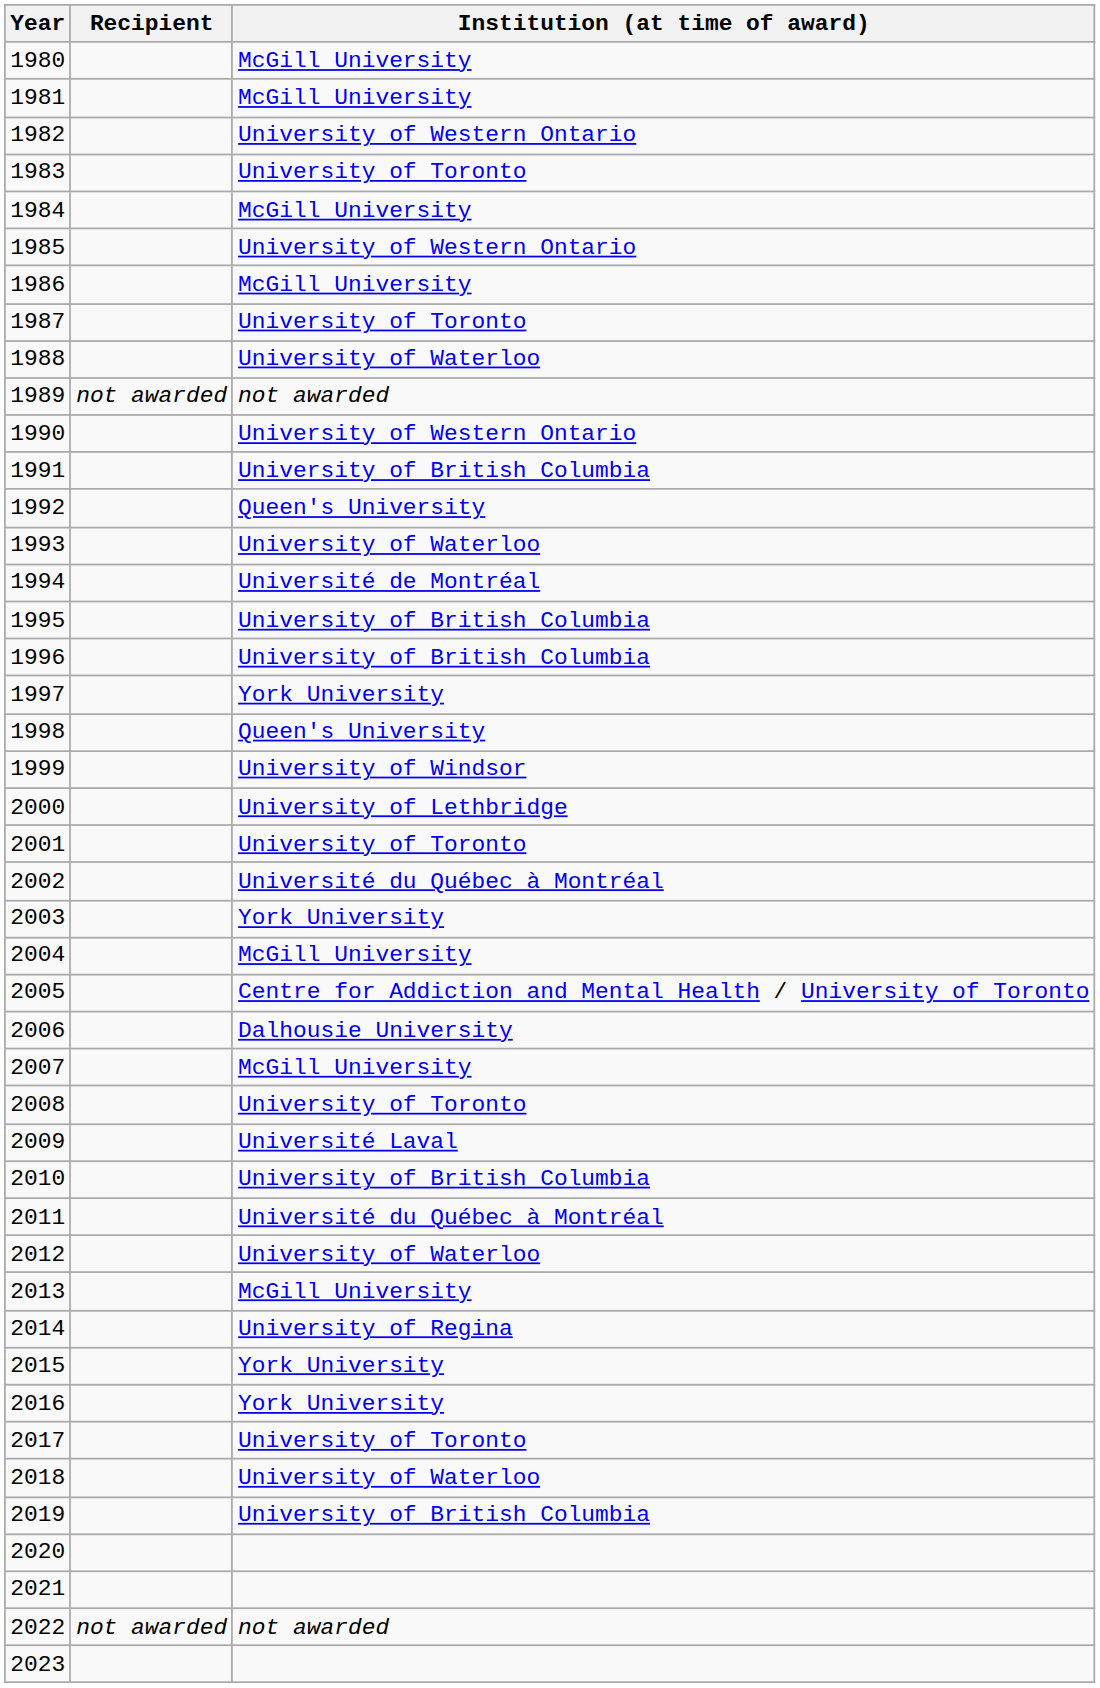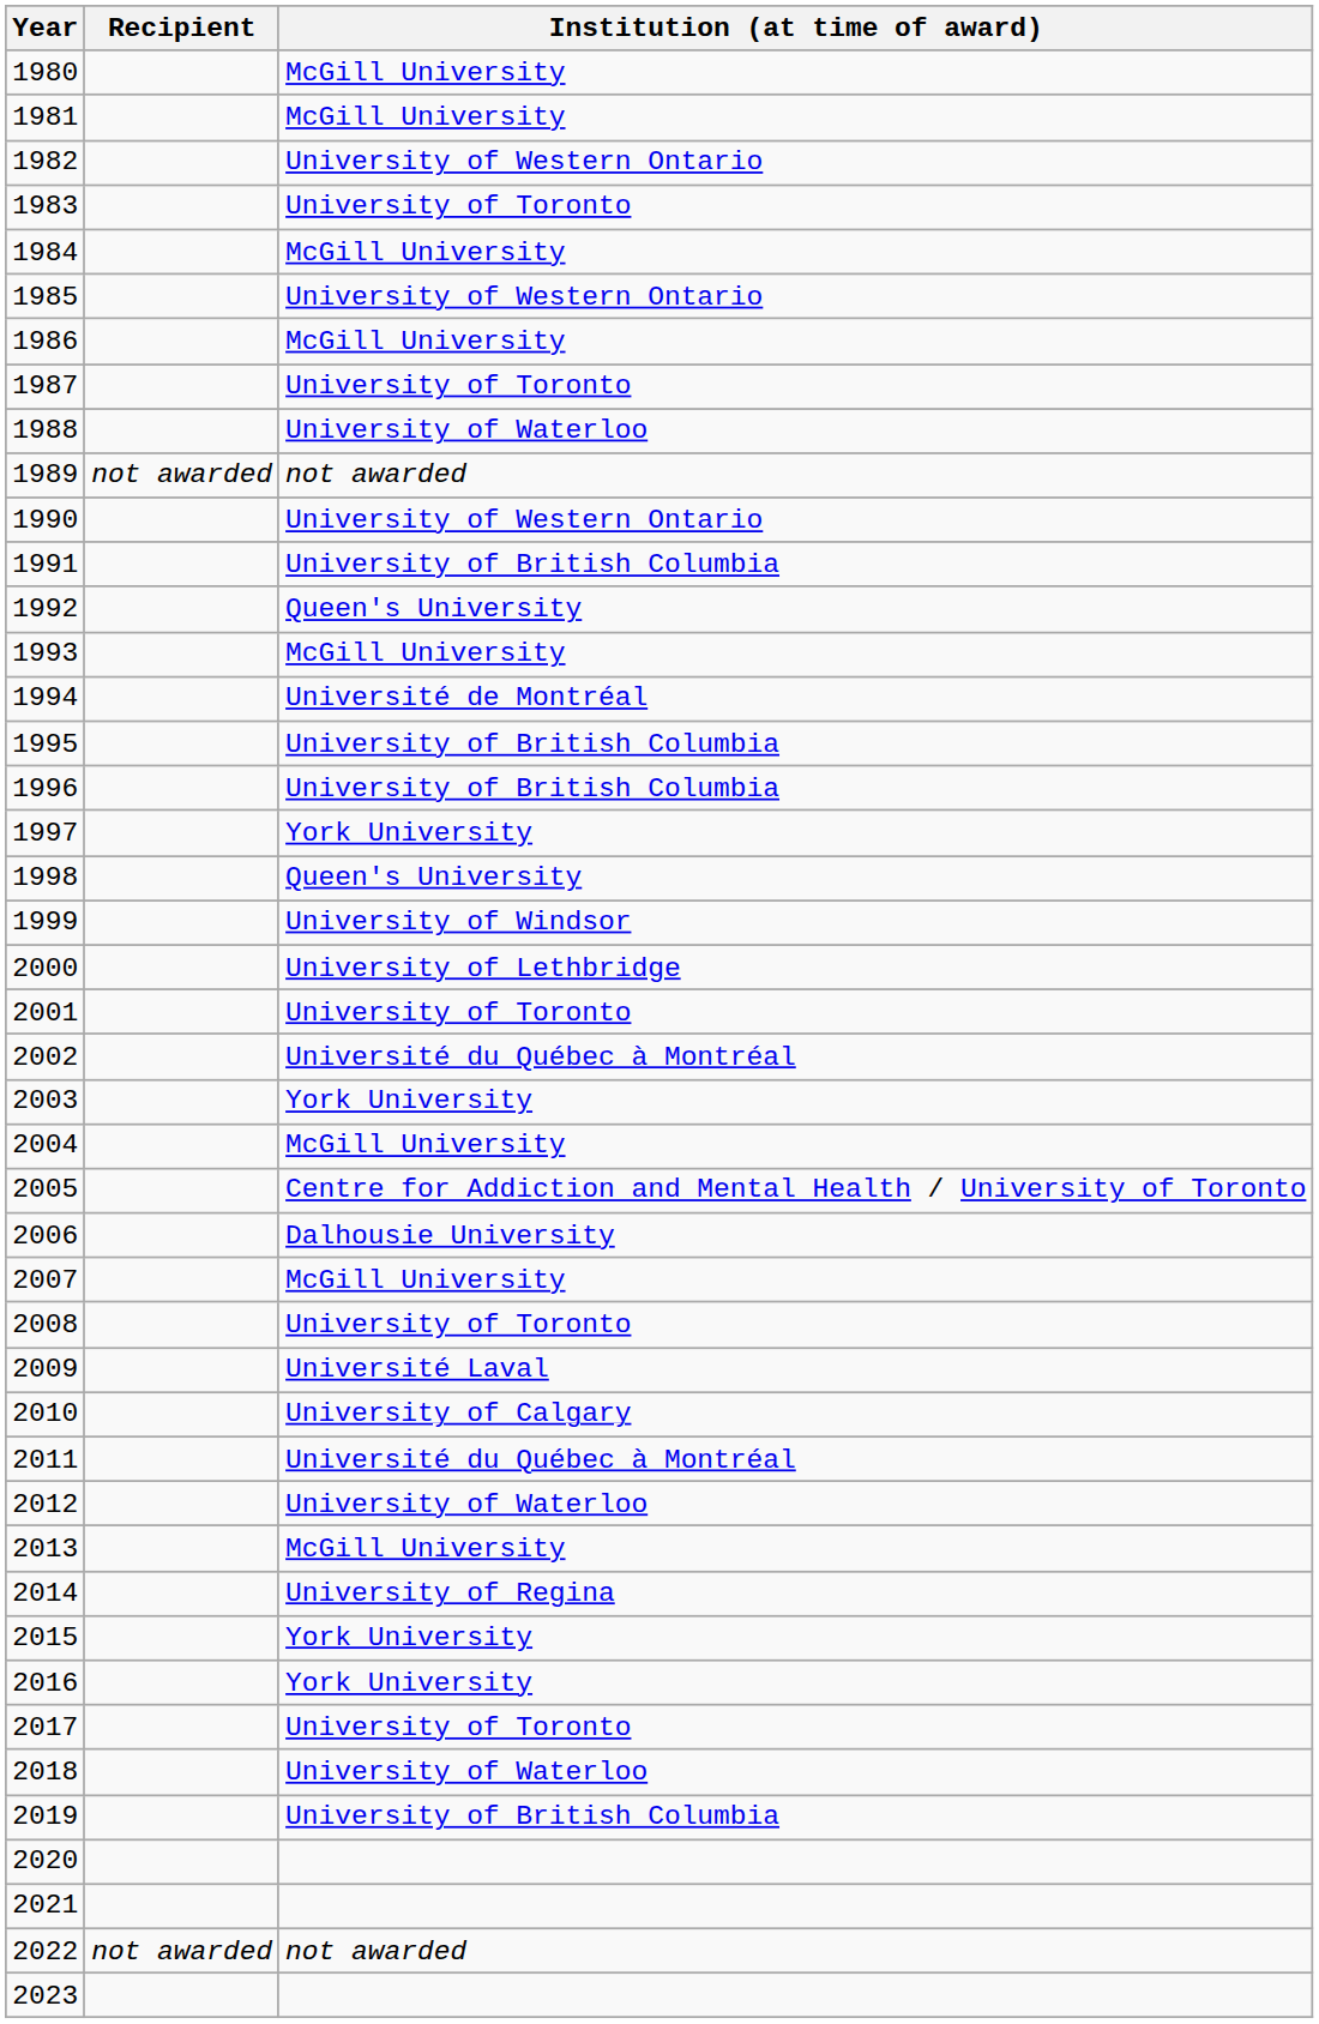 <table class="wikitable sortable">
 <tr>
 <th scope="col">Year</th>
 <th scope="col">Recipient</th>
 <th scope="col">Institution (at time of award)</th>
 </tr>
 <tr>
 <td>1980</td>
 <td></td>
 <td><a href='#'>McGill University</a></td>
 </tr>
 <tr>
 <td>1981</td>
 <td></td>
 <td><a href='#'>McGill University</a></td>
 </tr>
 <tr>
 <td>1982</td>
 <td></td>
 <td><a href='#'>University of Western Ontario</a></td>
 </tr>
 <tr>
 <td>1983</td>
 <td></td>
 <td><a href='#'>University of Toronto</a></td>
 </tr>
 <tr>
 <td>1984</td>
 <td></td>
 <td><a href='#'>McGill University</a></td>
 </tr>
 <tr>
 <td>1985</td>
 <td></td>
 <td><a href='#'>University of Western Ontario</a></td>
 </tr>
 <tr>
 <td>1986</td>
 <td></td>
 <td><a href='#'>McGill University</a></td>
 </tr>
 <tr>
 <td>1987</td>
 <td></td>
 <td><a href='#'>University of Toronto</a></td>
 </tr>
 <tr>
 <td>1988</td>
 <td></td>
 <td><a href='#'>University of Waterloo</a></td>
 </tr>
 <tr>
 <td>1989</td>
 <td><em>not awarded</em></td>
 <td><em>not awarded</em></td>
 </tr>
 <tr>
 <td>1990</td>
 <td></td>
 <td><a href='#'>University of Western Ontario</a></td>
 </tr>
 <tr>
 <td>1991</td>
 <td></td>
 <td><a href='#'>University of British Columbia</a></td>
 </tr>
 <tr>
 <td>1992</td>
 <td></td>
 <td><a href='#'>Queen's University</a></td>
 </tr>
 <tr>
 <td>1993</td>
 <td></td>
-<td><a href='#'>University of Waterloo</a></td>
+<td><a href='#'>McGill University</a></td>
 </tr>
 <tr>
 <td>1994</td>
 <td></td>
 <td><a href='#'>Université de Montréal</a></td>
 </tr>
 <tr>
 <td>1995</td>
 <td></td>
 <td><a href='#'>University of British Columbia</a></td>
 </tr>
 <tr>
 <td>1996</td>
 <td></td>
 <td><a href='#'>University of British Columbia</a></td>
 </tr>
 <tr>
 <td>1997</td>
 <td></td>
 <td><a href='#'>York University</a></td>
 </tr>
 <tr>
 <td>1998</td>
 <td></td>
 <td><a href='#'>Queen's University</a></td>
 </tr>
 <tr>
 <td>1999</td>
 <td></td>
 <td><a href='#'>University of Windsor</a></td>
 </tr>
 <tr>
 <td>2000</td>
 <td></td>
 <td><a href='#'>University of Lethbridge</a></td>
 </tr>
 <tr>
 <td>2001</td>
 <td></td>
 <td><a href='#'>University of Toronto</a></td>
 </tr>
 <tr>
 <td>2002</td>
 <td></td>
 <td><a href='#'>Université du Québec à Montréal</a></td>
 </tr>
 <tr>
 <td>2003</td>
 <td></td>
 <td><a href='#'>York University</a></td>
 </tr>
 <tr>
 <td>2004</td>
 <td></td>
 <td><a href='#'>McGill University</a></td>
 </tr>
 <tr>
 <td>2005</td>
 <td></td>
 <td><a href='#'>Centre for Addiction and Mental Health</a> / <a href='#'>University of Toronto</a></td>
 </tr>
 <tr>
 <td>2006</td>
 <td></td>
 <td><a href='#'>Dalhousie University</a></td>
 </tr>
 <tr>
 <td>2007</td>
 <td></td>
 <td><a href='#'>McGill University</a></td>
 </tr>
 <tr>
 <td>2008</td>
 <td></td>
 <td><a href='#'>University of Toronto</a></td>
 </tr>
 <tr>
 <td>2009</td>
 <td></td>
 <td><a href='#'>Université Laval</a></td>
 </tr>
 <tr>
 <td>2010</td>
 <td></td>
-<td><a href='#'>University of British Columbia</a></td>
+<td><a href='#'>University of Calgary</a></td>
 </tr>
 <tr>
 <td>2011</td>
 <td></td>
 <td><a href='#'>Université du Québec à Montréal</a></td>
 </tr>
 <tr>
 <td>2012</td>
 <td></td>
 <td><a href='#'>University of Waterloo</a></td>
 </tr>
 <tr>
 <td>2013</td>
 <td></td>
 <td><a href='#'>McGill University</a></td>
 </tr>
 <tr>
 <td>2014</td>
 <td></td>
 <td><a href='#'>University of Regina</a></td>
 </tr>
 <tr>
 <td>2015</td>
 <td></td>
 <td><a href='#'>York University</a></td>
 </tr>
 <tr>
 <td>2016</td>
 <td></td>
 <td><a href='#'>York University</a></td>
 </tr>
 <tr>
 <td>2017</td>
 <td></td>
 <td><a href='#'>University of Toronto</a></td>
 </tr>
 <tr>
 <td>2018</td>
 <td></td>
 <td><a href='#'>University of Waterloo</a></td>
 </tr>
 <tr>
 <td>2019</td>
 <td></td>
 <td><a href='#'>University of British Columbia</a></td>
 </tr>
 <tr>
 <td>2020</td>
 <td></td>
 <td></td>
 </tr>
 <tr>
 <td>2021</td>
 <td></td>
 <td></td>
 </tr>
 <tr>
 <td>2022</td>
 <td><em>not awarded</em></td>
 <td><em>not awarded</em></td>
 </tr>
 <tr>
 <td>2023</td>
 <td></td>
 <td></td>
 </tr>
 </table>
